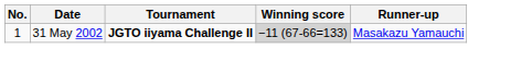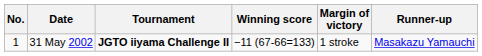 <table class="wikitable" style="font-size:95%;">
 <tr>
 <th>No.</th>
 <th>Date</th>
 <th>Tournament</th>
 <th>Winning score</th>
+<th>Margin of<br>victory</th>
 <th>Runner-up</th>
 </tr>
 <tr>
 <td align=center>1</td>
 <td align=right>31 May <a href='#'>2002</a></td>
 <td><strong>JGTO iiyama Challenge II</strong></td>
-<td style="background: lightgrey;">−11 (67-66=133)</td>
+<td>−11 (67-66=133)</td>
+<td>1 stroke</td>
 <td> <a href='#'>Masakazu Yamauchi</a></td>
 </tr>
 </table>
